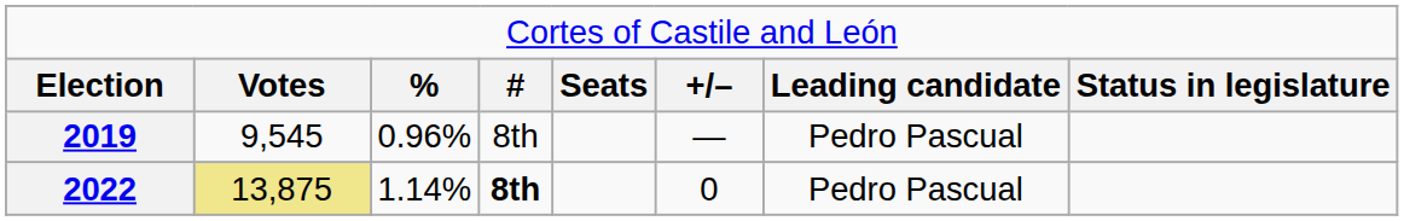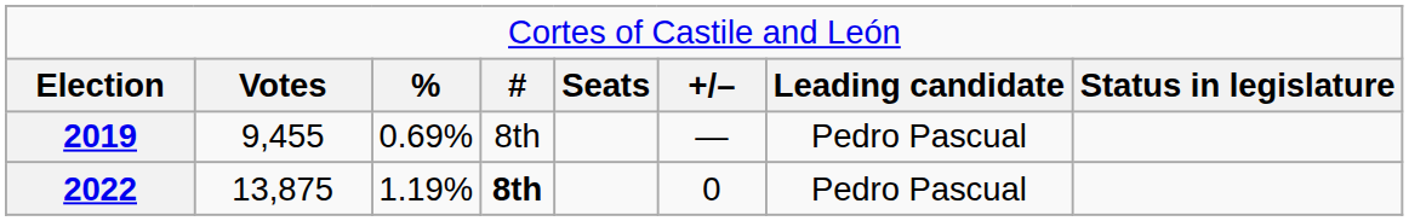 <table class="wikitable" style="font-size:90%; text-align:center;">
 <tr>
 <td colspan="8" align="center"><a href='#'>Cortes of Castile and León</a></td>
 </tr>
 <tr>
 <th width="75">Election</th>
 <th width="70">Votes</th>
 <th width="35">%</th>
 <th width="25">#</th>
 <th>Seats</th>
 <th width="40">+/–</th>
 <th>Leading candidate</th>
 <th>Status in legislature</th>
 </tr>
 <tr>
 <th><a href='#'>2019</a></th>
-<td>9,545</td>
-<td>0.96%</td>
+<td>9,455</td>
+<td>0.69%</td>
 <td>8th</td>
 <td></td>
 <td>—</td>
 <td>Pedro Pascual</td>
 <td></td>
 </tr>
 <tr>
 <th><a href='#'>2022</a></th>
-<td style="background: khaki;">13,875</td>
-<td>1.14%</td>
+<td>13,875</td>
+<td>1.19%</td>
 <td><strong>8th</strong></td>
 <td></td>
 <td>0</td>
 <td>Pedro Pascual</td>
 <td></td>
 </tr>
 </table>
